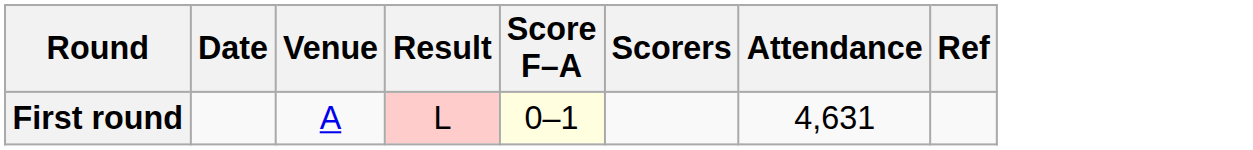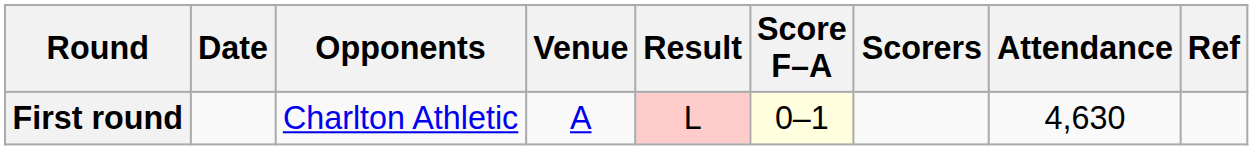 <table class="wikitable plainrowheaders" style="text-align:center">
 <tr>
 <th scope="col">Round</th>
 <th scope="col">Date</th>
+<th scope="col">Opponents</th>
 <th scope="col">Venue</th>
 <th scope="col">Result</th>
 <th scope="col">Score<br>F–A</th>
 <th scope="col" class="unsortable">Scorers</th>
 <th scope="col">Attendance</th>
 <th scope="col" class="unsortable">Ref</th>
 </tr>
 <tr>
 <th scope="row">First round</th>
 <td align="left"></td>
+<td align="left"><a href='#'>Charlton Athletic</a></td>
 <td><a href='#'>A</a></td>
 <td style="background-color:#FFCCCC">L</td>
 <td style="background: lightyellow;">0–1</td>
 <td align="left"></td>
-<td>4,631</td>
+<td>4,630</td>
 <td></td>
 </tr>
 </table>
